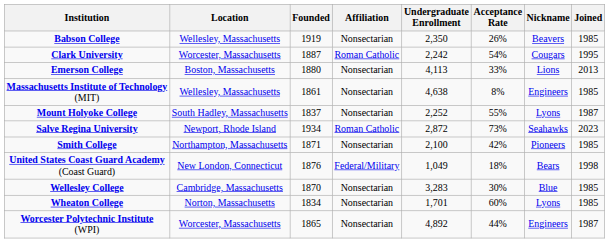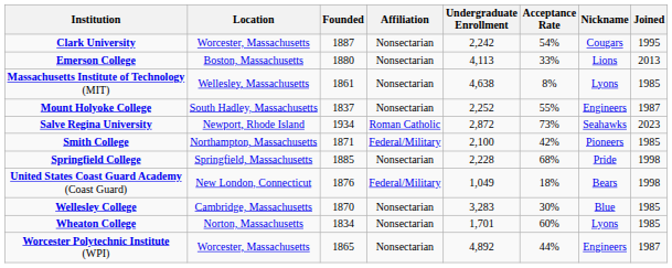 <table class="wikitable sortable" style="text-align:center;">
 <tr>
 <th>Institution</th>
 <th>Location</th>
 <th>Founded</th>
 <th>Affiliation</th>
 <th>Undergraduate<br>Enrollment</th>
 <th>Acceptance<br>Rate</th>
 <th>Nickname</th>
 <th>Joined</th>
 </tr>
 <tr>
-<td><strong><a href='#'>Babson College</a></strong></td>
-<td><a href='#'>Wellesley, Massachusetts</a></td>
-<td>1919</td>
-<td>Nonsectarian</td>
-<td>2,350</td>
-<td>26%</td>
-<td><a href='#'>Beavers</a></td>
-<td>1985</td>
-</tr>
-<tr>
 <td><strong><a href='#'>Clark University</a></strong></td>
 <td><a href='#'>Worcester, Massachusetts</a></td>
 <td>1887</td>
-<td><a href='#'>Roman Catholic</a><br></td>
+<td>Nonsectarian</td>
 <td>2,242</td>
 <td>54%</td>
 <td><a href='#'>Cougars</a></td>
 <td>1995</td>
 </tr>
 <tr>
 <td><strong><a href='#'>Emerson College</a></strong></td>
 <td><a href='#'>Boston, Massachusetts</a></td>
 <td>1880</td>
 <td>Nonsectarian</td>
 <td>4,113</td>
 <td>33%</td>
 <td><a href='#'>Lions</a></td>
 <td>2013</td>
 </tr>
 <tr>
 <td><strong><a href='#'>Massachusetts Institute of Technology</a></strong><br>(MIT)</td>
 <td><a href='#'>Wellesley, Massachusetts</a></td>
 <td>1861</td>
 <td>Nonsectarian</td>
 <td>4,638</td>
 <td>8%</td>
-<td><a href='#'>Engineers</a></td>
+<td><a href='#'>Lyons</a></td>
 <td>1985</td>
 </tr>
 <tr>
 <td><strong><a href='#'>Mount Holyoke College</a></strong></td>
 <td><a href='#'>South Hadley, Massachusetts</a></td>
 <td>1837</td>
 <td>Nonsectarian</td>
 <td>2,252</td>
 <td>55%</td>
-<td><a href='#'>Lyons</a></td>
+<td><a href='#'>Engineers</a></td>
 <td>1987</td>
 </tr>
 <tr>
 <td><strong><a href='#'>Salve Regina University</a></strong></td>
 <td><a href='#'>Newport, Rhode Island</a></td>
 <td>1934</td>
 <td><a href='#'>Roman Catholic</a><br></td>
 <td>2,872</td>
 <td>73%</td>
 <td><a href='#'>Seahawks</a></td>
 <td>2023</td>
 </tr>
 <tr>
 <td><strong><a href='#'>Smith College</a></strong></td>
 <td><a href='#'>Northampton, Massachusetts</a></td>
 <td>1871</td>
-<td>Nonsectarian</td>
+<td><a href='#'>Federal/Military</a></td>
 <td>2,100</td>
 <td>42%</td>
 <td><a href='#'>Pioneers</a></td>
 <td>1985</td>
+</tr>
+<tr>
+<td><strong><a href='#'>Springfield College</a></strong></td>
+<td><a href='#'>Springfield, Massachusetts</a></td>
+<td>1885</td>
+<td>Nonsectarian</td>
+<td>2,228</td>
+<td>68%</td>
+<td><a href='#'>Pride</a></td>
+<td>1998</td>
 </tr>
 <tr>
 <td><strong><a href='#'>United States Coast Guard Academy</a></strong><br>(Coast Guard)</td>
 <td><a href='#'>New London, Connecticut</a></td>
 <td>1876</td>
 <td><a href='#'>Federal/Military</a></td>
 <td>1,049</td>
 <td>18%</td>
 <td><a href='#'>Bears</a></td>
 <td>1998</td>
 </tr>
 <tr>
 <td><strong><a href='#'>Wellesley College</a></strong></td>
 <td><a href='#'>Cambridge, Massachusetts</a></td>
 <td>1870</td>
 <td>Nonsectarian</td>
 <td>3,283</td>
 <td>30%</td>
 <td><a href='#'>Blue</a></td>
 <td>1985</td>
 </tr>
 <tr>
 <td><strong><a href='#'>Wheaton College</a></strong></td>
 <td><a href='#'>Norton, Massachusetts</a></td>
 <td>1834</td>
 <td>Nonsectarian</td>
 <td>1,701</td>
 <td>60%</td>
 <td><a href='#'>Lyons</a></td>
 <td>1985</td>
 </tr>
 <tr>
 <td><strong><a href='#'>Worcester Polytechnic Institute</a></strong><br>(WPI)</td>
 <td><a href='#'>Worcester, Massachusetts</a></td>
 <td>1865</td>
 <td>Nonsectarian</td>
 <td>4,892</td>
 <td>44%</td>
 <td><a href='#'>Engineers</a></td>
 <td>1987</td>
 </tr>
 </table>
